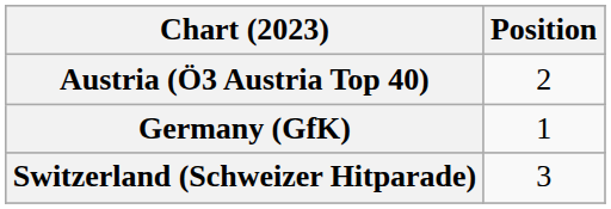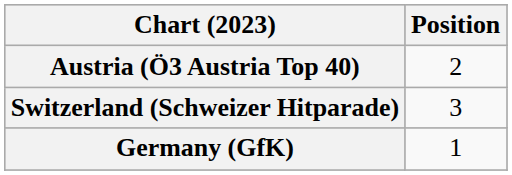 <table class="wikitable sortable plainrowheaders" style="text-align:center">
 <tr>
 <th scope="col">Chart (2023)</th>
 <th scope="col">Position</th>
 </tr>
 <tr>
 <th scope="row">Austria (Ö3 Austria Top 40)</th>
 <td>2</td>
 </tr>
 <tr>
+<th scope="row">Switzerland (Schweizer Hitparade)</th>
+<td>3</td>
+</tr>
+<tr>
 <th scope="row">Germany (GfK)</th>
 <td>1</td>
 </tr>
-<tr>
-<th scope="row">Switzerland (Schweizer Hitparade)</th>
-<td>3</td>
-</tr>
 </table>
